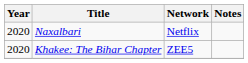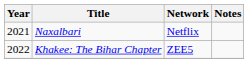 <table class="wikitable">
 <tr>
 <th>Year</th>
 <th>Title</th>
 <th>Network</th>
 <th>Notes</th>
 </tr>
 <tr>
-<td>2020</td>
+<td>2021</td>
 <td><em><a href='#'>Naxalbari</a></em></td>
 <td><a href='#'>Netflix</a></td>
 <td></td>
 </tr>
 <tr>
-<td>2020</td>
+<td>2022</td>
 <td><em><a href='#'>Khakee: The Bihar Chapter</a></em></td>
 <td><a href='#'>ZEE5</a></td>
 <td></td>
 </tr>
 <tr>
 </tr>
 </table>
